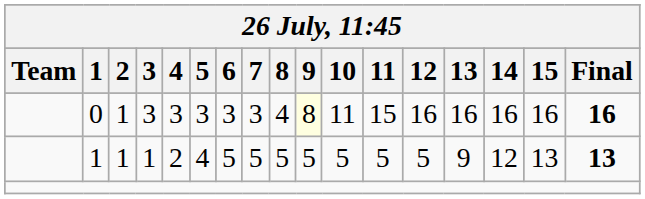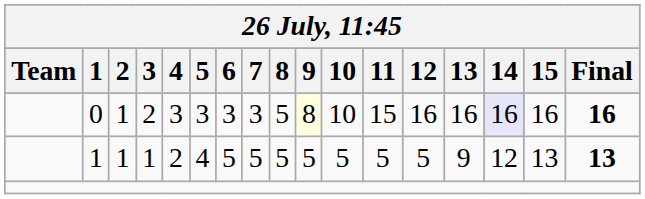 <table class=wikitable style="text-align:center; width: 55%">
 <tr>
 <th colspan=17><em>26 July, 11:45</em></th>
 </tr>
 <tr>
 <th>Team</th>
 <th>1</th>
 <th>2</th>
 <th>3</th>
 <th>4</th>
 <th>5</th>
 <th>6</th>
 <th>7</th>
 <th>8</th>
 <th>9</th>
 <th>10</th>
 <th>11</th>
 <th>12</th>
 <th>13</th>
 <th>14</th>
 <th>15</th>
 <th>Final</th>
 </tr>
 <tr>
 <td align=left><strong></strong></td>
 <td>0</td>
 <td>1</td>
+<td>2</td>
 <td>3</td>
 <td>3</td>
 <td>3</td>
 <td>3</td>
-<td>3</td>
-<td>4</td>
+<td>5</td>
 <td style="background: lightyellow;">8</td>
-<td>11</td>
+<td>10</td>
 <td>15</td>
 <td>16</td>
 <td>16</td>
-<td>16</td>
+<td style="background: lavender;">16</td>
 <td>16</td>
 <td><strong>16</strong></td>
 </tr>
 <tr>
 <td align=left></td>
 <td>1</td>
 <td>1</td>
 <td>1</td>
 <td>2</td>
 <td>4</td>
 <td>5</td>
 <td>5</td>
 <td>5</td>
 <td>5</td>
 <td>5</td>
 <td>5</td>
 <td>5</td>
 <td>9</td>
 <td>12</td>
 <td>13</td>
 <td><strong>13</strong></td>
 </tr>
 <tr>
 <td colspan=17></td>
 </tr>
 </table>
